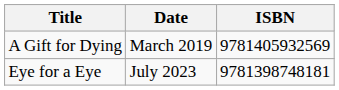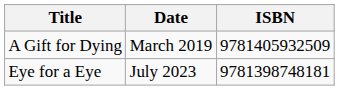 <table class="wikitable">
 <tr>
 <th>Title</th>
 <th>Date</th>
 <th>ISBN</th>
 </tr>
 <tr>
 <td>A Gift for Dying</td>
 <td>March 2019</td>
-<td>9781405932569</td>
+<td>9781405932509</td>
 </tr>
 <tr>
 <td>Eye for a Eye</td>
 <td>July 2023</td>
 <td>9781398748181</td>
 </tr>
 </table>
